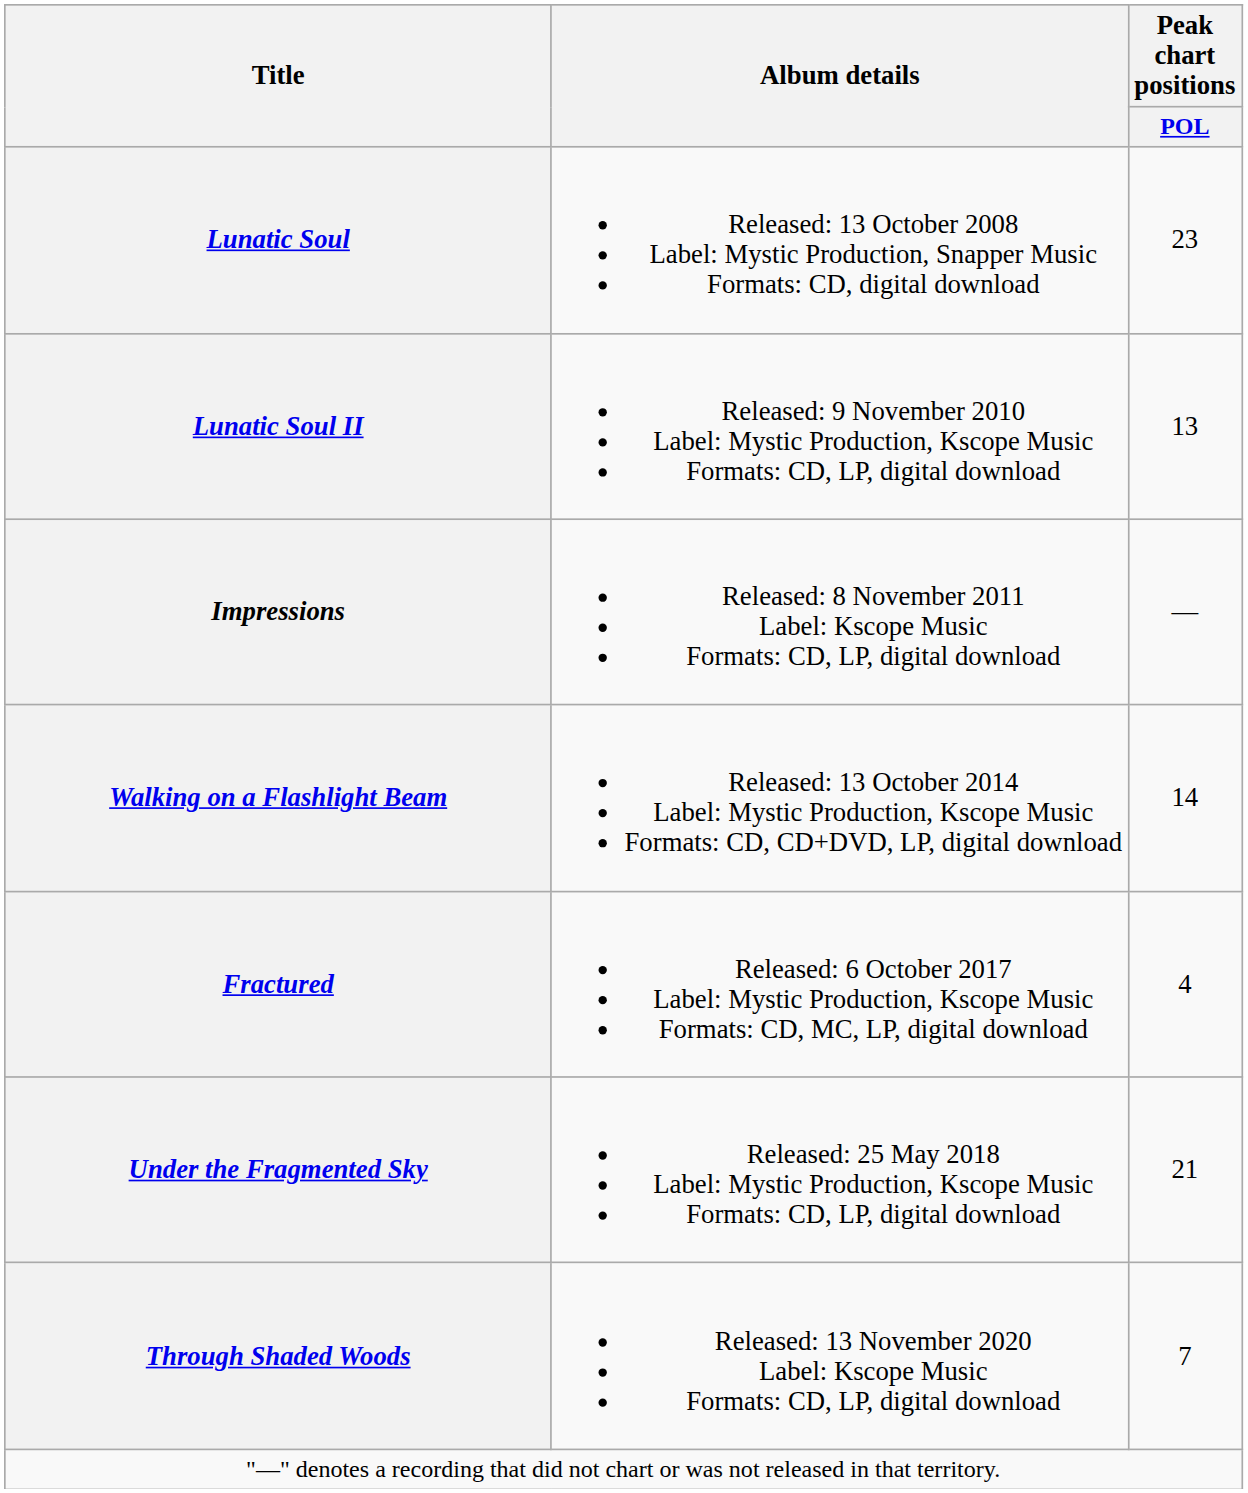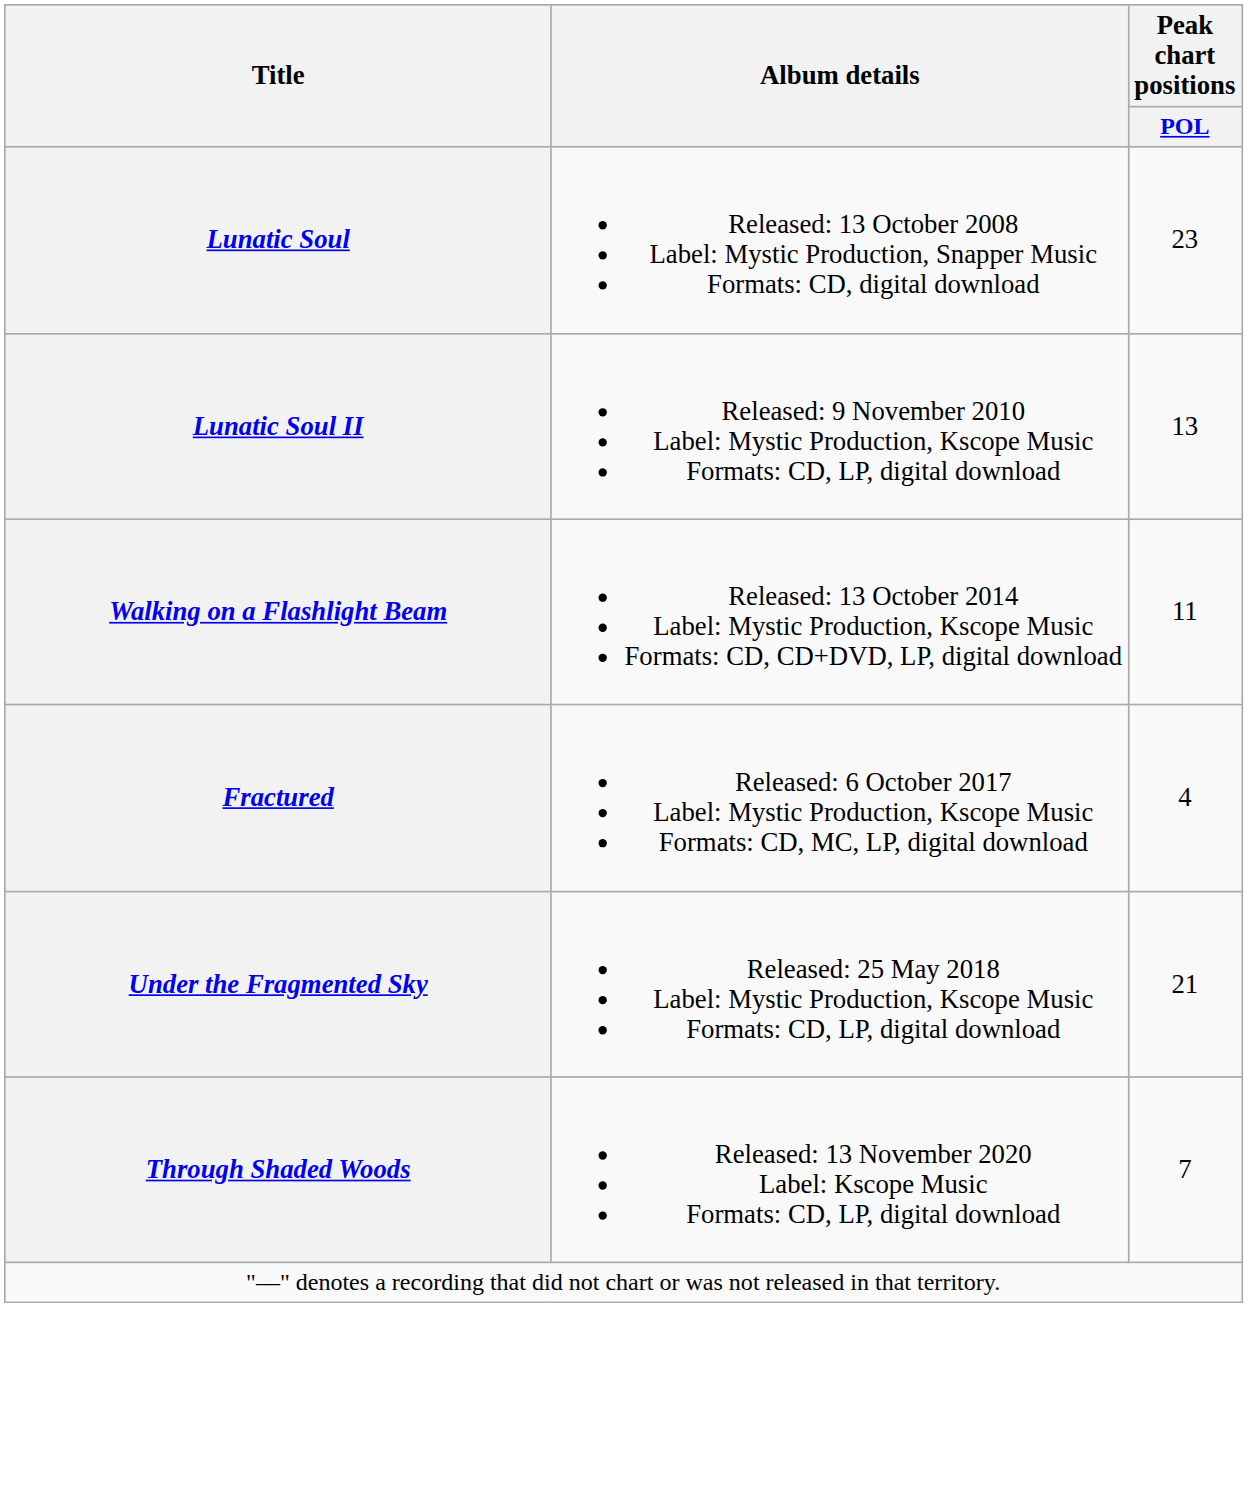 <table class="wikitable plainrowheaders" style="text-align:center;">
 <tr>
 <th scope="col" rowspan="2" style="width:20em;">Title</th>
 <th scope="col" rowspan="2">Album details</th>
 <th scope="col" colspan="1">Peak chart positions</th>
 </tr>
 <tr>
 <th scope="col" style="width:3em;font-size:90%;"><a href='#'>POL</a><br></th>
 </tr>
 <tr>
 <th scope="row"><em><a href='#'>Lunatic Soul</a></em></th>
 <td><br><ul><li>Released: 13 October 2008</li><li>Label: Mystic Production, Snapper Music</li><li>Formats: CD, digital download</li></ul></td>
 <td>23</td>
 </tr>
 <tr>
 <th scope="row"><em><a href='#'>Lunatic Soul II</a></em></th>
 <td><br><ul><li>Released: 9 November 2010</li><li>Label: Mystic Production, Kscope Music</li><li>Formats: CD, LP, digital download</li></ul></td>
 <td>13</td>
 </tr>
 <tr>
-<th scope="row"><em>Impressions</em></th>
-<td><br><ul><li>Released: 8 November 2011</li><li>Label: Kscope Music</li><li>Formats: CD, LP, digital download</li></ul></td>
-<td>—</td>
-</tr>
-<tr>
 <th scope="row"><em><a href='#'>Walking on a Flashlight Beam</a></em></th>
 <td><br><ul><li>Released: 13 October 2014</li><li>Label: Mystic Production, Kscope Music</li><li>Formats: CD, CD+DVD, LP, digital download</li></ul></td>
-<td>14</td>
+<td>11</td>
 </tr>
 <tr>
 <th scope="row"><em><a href='#'>Fractured</a></em></th>
 <td><br><ul><li>Released: 6 October 2017</li><li>Label: Mystic Production, Kscope Music</li><li>Formats: CD, MC, LP, digital download</li></ul></td>
 <td>4</td>
 </tr>
 <tr>
 <th scope="row"><em><a href='#'>Under the Fragmented Sky</a></em></th>
 <td><br><ul><li>Released: 25 May 2018</li><li>Label: Mystic Production, Kscope Music</li><li>Formats: CD, LP, digital download</li></ul></td>
 <td>21</td>
 </tr>
 <tr>
 <th scope="row"><em><a href='#'>Through Shaded Woods</a></em></th>
 <td><br><ul><li>Released: 13 November 2020</li><li>Label: Kscope Music</li><li>Formats: CD, LP, digital download</li></ul></td>
 <td>7</td>
 </tr>
 <tr>
 <td colspan="3" style="font-size:90%">"—" denotes a recording that did not chart or was not released in that territory.</td>
 </tr>
 </table>
